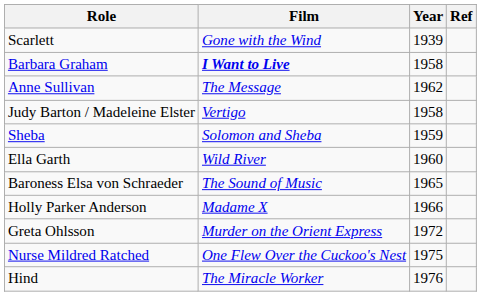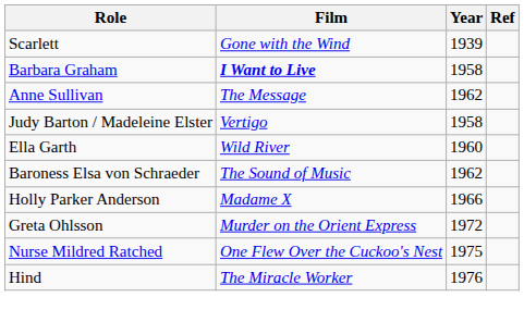 <table class="wikitable">
 <tr>
 <th>Role</th>
 <th>Film</th>
 <th>Year</th>
 <th>Ref</th>
 </tr>
 <tr>
 <td>Scarlett</td>
 <td><a href='#'><em>Gone with the Wind</em></a></td>
 <td>1939</td>
 <td></td>
 </tr>
 <tr>
 <td><a href='#'>Barbara Graham</a></td>
 <td><strong><a href='#'><em>I Want to Live</em></a></strong></td>
 <td>1958</td>
 <td></td>
 </tr>
 <tr>
 <td><a href='#'>Anne Sullivan</a></td>
 <td><em><a href='#'>The Message</a></em></td>
 <td>1962</td>
 <td></td>
 </tr>
 <tr>
 <td>Judy Barton / Madeleine Elster</td>
 <td><a href='#'><em>Vertigo</em></a></td>
 <td>1958</td>
 <td></td>
 </tr>
 <tr>
-<td><a href='#'>Sheba</a></td>
-<td><em><a href='#'>Solomon and Sheba</a></em></td>
-<td>1959</td>
-<td></td>
-</tr>
-<tr>
 <td>Ella Garth</td>
 <td><a href='#'><em>Wild River</em></a></td>
 <td>1960</td>
 <td></td>
 </tr>
 <tr>
 <td>Baroness Elsa von Schraeder</td>
 <td><a href='#'><em>The Sound of Music</em></a></td>
-<td>1965</td>
+<td>1962</td>
 <td></td>
 </tr>
 <tr>
 <td>Holly Parker Anderson</td>
 <td><a href='#'><em>Madame X</em></a></td>
 <td>1966</td>
 <td></td>
 </tr>
 <tr>
 <td>Greta Ohlsson</td>
 <td><em><a href='#'>Murder on the Orient Express</a></em></td>
 <td>1972</td>
 <td></td>
 </tr>
 <tr>
 <td><a href='#'>Nurse Mildred Ratched</a></td>
 <td><em><a href='#'>One Flew Over the Cuckoo's Nest</a></em></td>
 <td>1975</td>
 <td></td>
 </tr>
 <tr>
 <td>Hind</td>
 <td><a href='#'><em>The Miracle Worker</em></a></td>
 <td>1976</td>
 <td></td>
 </tr>
 </table>
